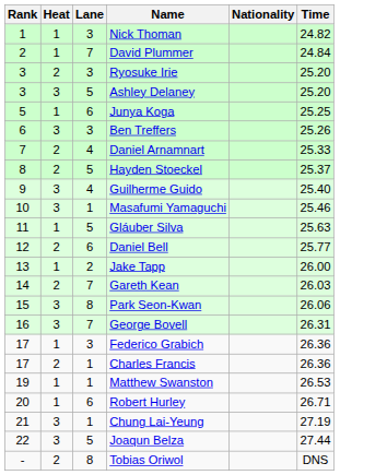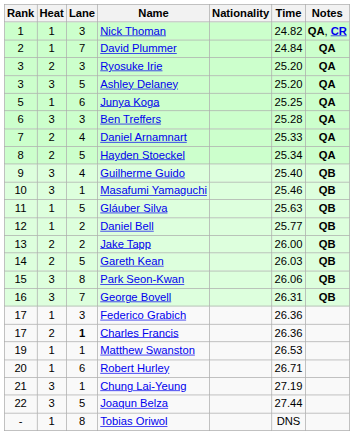 <table class="wikitable sortable" style="text-align:center">
 <tr>
 <th>Rank</th>
 <th>Heat</th>
 <th>Lane</th>
 <th>Name</th>
 <th>Nationality</th>
 <th>Time</th>
+<th>Notes</th>
 </tr>
 <tr bgcolor=ccffcc>
 <td>1</td>
 <td>1</td>
 <td>3</td>
 <td align=left><a href='#'>Nick Thoman</a></td>
 <td align=left></td>
 <td>24.82</td>
+<td><strong>QA</strong>, <strong><a href='#'>CR</a></strong></td>
 </tr>
 <tr bgcolor=ccffcc>
 <td>2</td>
 <td>1</td>
 <td>7</td>
 <td align=left><a href='#'>David Plummer</a></td>
 <td align=left></td>
 <td>24.84</td>
+<td><strong>QA</strong></td>
 </tr>
 <tr bgcolor=ccffcc>
 <td>3</td>
 <td>2</td>
 <td>3</td>
 <td align=left><a href='#'>Ryosuke Irie</a></td>
 <td align=left></td>
 <td>25.20</td>
+<td><strong>QA</strong></td>
 </tr>
 <tr bgcolor=ccffcc>
 <td>3</td>
 <td>3</td>
 <td>5</td>
 <td align=left><a href='#'>Ashley Delaney</a></td>
 <td align=left></td>
 <td>25.20</td>
+<td><strong>QA</strong></td>
 </tr>
 <tr bgcolor=ccffcc>
 <td>5</td>
 <td>1</td>
 <td>6</td>
 <td align=left><a href='#'>Junya Koga</a></td>
 <td align=left></td>
 <td>25.25</td>
+<td><strong>QA</strong></td>
 </tr>
 <tr bgcolor=ccffcc>
 <td>6</td>
 <td>3</td>
 <td>3</td>
 <td align=left><a href='#'>Ben Treffers</a></td>
 <td align=left></td>
-<td>25.26</td>
+<td>25.28</td>
+<td><strong>QA</strong></td>
 </tr>
 <tr bgcolor=ccffcc>
 <td>7</td>
 <td>2</td>
 <td>4</td>
 <td align=left><a href='#'>Daniel Arnamnart</a></td>
 <td align=left></td>
 <td>25.33</td>
+<td><strong>QA</strong></td>
 </tr>
 <tr bgcolor=ccffcc>
 <td>8</td>
 <td>2</td>
 <td>5</td>
 <td align=left><a href='#'>Hayden Stoeckel</a></td>
 <td align=left></td>
-<td>25.37</td>
+<td>25.34</td>
+<td><strong>QA</strong></td>
 </tr>
 <tr bgcolor=ddffdd>
 <td>9</td>
 <td>3</td>
 <td>4</td>
 <td align=left><a href='#'>Guilherme Guido</a></td>
 <td align=left></td>
 <td>25.40</td>
+<td><strong>QB</strong></td>
 </tr>
 <tr bgcolor=ddffdd>
 <td>10</td>
 <td>3</td>
 <td>1</td>
 <td align=left><a href='#'>Masafumi Yamaguchi</a></td>
 <td align=left></td>
 <td>25.46</td>
+<td><strong>QB</strong></td>
 </tr>
 <tr bgcolor=ddffdd>
 <td>11</td>
 <td>1</td>
 <td>5</td>
 <td align=left><a href='#'>Gláuber Silva</a></td>
 <td align=left></td>
 <td>25.63</td>
+<td><strong>QB</strong></td>
 </tr>
 <tr bgcolor=ddffdd>
 <td>12</td>
+<td>1</td>
 <td>2</td>
-<td>6</td>
 <td align=left><a href='#'>Daniel Bell</a></td>
 <td align=left></td>
 <td>25.77</td>
+<td><strong>QB</strong></td>
 </tr>
 <tr bgcolor=ddffdd>
 <td>13</td>
-<td>1</td>
+<td>2</td>
 <td>2</td>
 <td align=left><a href='#'>Jake Tapp</a></td>
 <td align=left></td>
 <td>26.00</td>
+<td><strong>QB</strong></td>
 </tr>
 <tr bgcolor=ddffdd>
 <td>14</td>
 <td>2</td>
-<td>7</td>
+<td>5</td>
 <td align=left><a href='#'>Gareth Kean</a></td>
 <td align=left></td>
 <td>26.03</td>
+<td><strong>QB</strong></td>
 </tr>
 <tr bgcolor=ddffdd>
 <td>15</td>
 <td>3</td>
 <td>8</td>
 <td align=left><a href='#'>Park Seon-Kwan</a></td>
 <td align=left></td>
 <td>26.06</td>
+<td><strong>QB</strong></td>
 </tr>
 <tr bgcolor=ddffdd>
 <td>16</td>
 <td>3</td>
 <td>7</td>
 <td align=left><a href='#'>George Bovell</a></td>
 <td align=left></td>
 <td>26.31</td>
+<td><strong>QB</strong></td>
 </tr>
 <tr>
 <td>17</td>
 <td>1</td>
 <td>3</td>
 <td align=left><a href='#'>Federico Grabich</a></td>
 <td align=left></td>
 <td>26.36</td>
+<td></td>
 </tr>
 <tr>
 <td>17</td>
 <td>2</td>
-<td>1</td>
+<td><strong>1</strong></td>
 <td align=left><a href='#'>Charles Francis</a></td>
 <td align=left></td>
 <td>26.36</td>
+<td></td>
 </tr>
 <tr>
 <td>19</td>
 <td>1</td>
 <td>1</td>
 <td align=left><a href='#'>Matthew Swanston</a></td>
 <td align=left></td>
 <td>26.53</td>
+<td></td>
 </tr>
 <tr>
 <td>20</td>
 <td>1</td>
 <td>6</td>
 <td align=left><a href='#'>Robert Hurley</a></td>
 <td align=left></td>
 <td>26.71</td>
+<td></td>
 </tr>
 <tr>
 <td>21</td>
 <td>3</td>
 <td>1</td>
 <td align=left><a href='#'>Chung Lai-Yeung</a></td>
 <td align=left></td>
 <td>27.19</td>
+<td></td>
 </tr>
 <tr>
 <td>22</td>
 <td>3</td>
 <td>5</td>
 <td align=left><a href='#'>Joaqun Belza</a></td>
 <td align=left></td>
 <td>27.44</td>
+<td></td>
 </tr>
 <tr>
 <td>-</td>
-<td>2</td>
+<td>1</td>
 <td>8</td>
 <td align=left><a href='#'>Tobias Oriwol</a></td>
 <td align=left></td>
 <td>DNS</td>
+<td></td>
 </tr>
 </table>
